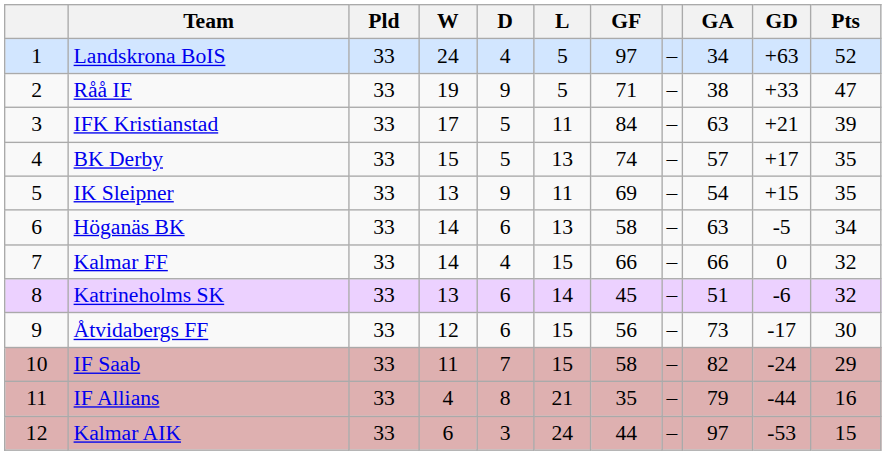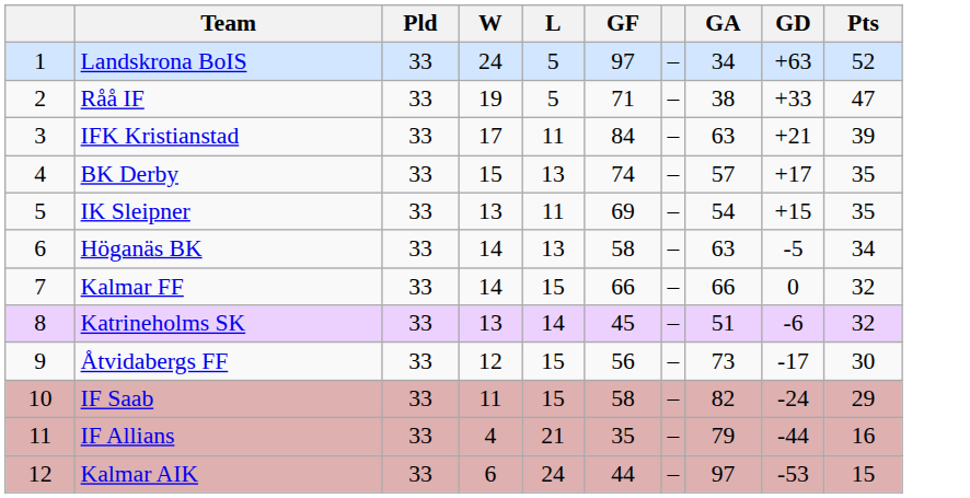 <table class="wikitable" style="text-align: center;">
 <tr>
 <th style="width: 40px;"></th>
 <th style="width: 200px;">Team</th>
 <th style="width: 45px;">Pld</th>
 <th style="width: 35px;">W</th>
-<th style="width: 35px;">D</th>
 <th style="width: 35px;">L</th>
 <th style="width: 45px;">GF</th>
 <th></th>
 <th style="width: 45px;">GA</th>
 <th style="width: 35px;">GD</th>
 <th style="width: 45px;">Pts</th>
 </tr>
 <tr style="background: #d2e6ff">
 <td>1</td>
 <td style="text-align: left;"><a href='#'>Landskrona BoIS</a></td>
 <td>33</td>
 <td>24</td>
-<td>4</td>
 <td>5</td>
 <td>97</td>
 <td>–</td>
 <td>34</td>
 <td>+63</td>
 <td>52</td>
 </tr>
 <tr>
 <td>2</td>
 <td style="text-align: left;"><a href='#'>Råå IF</a></td>
 <td>33</td>
 <td>19</td>
-<td>9</td>
 <td>5</td>
 <td>71</td>
 <td>–</td>
 <td>38</td>
 <td>+33</td>
 <td>47</td>
 </tr>
 <tr>
 <td>3</td>
 <td style="text-align: left;"><a href='#'>IFK Kristianstad</a></td>
 <td>33</td>
 <td>17</td>
-<td>5</td>
 <td>11</td>
 <td>84</td>
 <td>–</td>
 <td>63</td>
 <td>+21</td>
 <td>39</td>
 </tr>
 <tr>
 <td>4</td>
 <td style="text-align: left;"><a href='#'>BK Derby</a></td>
 <td>33</td>
 <td>15</td>
-<td>5</td>
 <td>13</td>
 <td>74</td>
 <td>–</td>
 <td>57</td>
 <td>+17</td>
 <td>35</td>
 </tr>
 <tr>
 <td>5</td>
 <td style="text-align: left;"><a href='#'>IK Sleipner</a></td>
 <td>33</td>
 <td>13</td>
-<td>9</td>
 <td>11</td>
 <td>69</td>
 <td>–</td>
 <td>54</td>
 <td>+15</td>
 <td>35</td>
 </tr>
 <tr>
 <td>6</td>
 <td style="text-align: left;"><a href='#'>Höganäs BK</a></td>
 <td>33</td>
 <td>14</td>
-<td>6</td>
 <td>13</td>
 <td>58</td>
 <td>–</td>
 <td>63</td>
 <td>-5</td>
 <td>34</td>
 </tr>
 <tr>
 <td>7</td>
 <td style="text-align: left;"><a href='#'>Kalmar FF</a></td>
 <td>33</td>
 <td>14</td>
-<td>4</td>
 <td>15</td>
 <td>66</td>
 <td>–</td>
 <td>66</td>
 <td>0</td>
 <td>32</td>
 </tr>
 <tr style="background: #ecd1ff">
 <td>8</td>
 <td style="text-align: left;"><a href='#'>Katrineholms SK</a></td>
 <td>33</td>
 <td>13</td>
-<td>6</td>
 <td>14</td>
 <td>45</td>
 <td>–</td>
 <td>51</td>
 <td>-6</td>
 <td>32</td>
 </tr>
 <tr>
 <td>9</td>
 <td style="text-align: left;"><a href='#'>Åtvidabergs FF</a></td>
 <td>33</td>
 <td>12</td>
-<td>6</td>
 <td>15</td>
 <td>56</td>
 <td>–</td>
 <td>73</td>
 <td>-17</td>
 <td>30</td>
 </tr>
 <tr style="background: #deb0b0">
 <td>10</td>
 <td style="text-align: left;"><a href='#'>IF Saab</a></td>
 <td>33</td>
 <td>11</td>
-<td>7</td>
 <td>15</td>
 <td>58</td>
 <td>–</td>
 <td>82</td>
 <td>-24</td>
 <td>29</td>
 </tr>
 <tr style="background: #deb0b0">
 <td>11</td>
 <td style="text-align: left;"><a href='#'>IF Allians</a></td>
 <td>33</td>
 <td>4</td>
-<td>8</td>
 <td>21</td>
 <td>35</td>
 <td>–</td>
 <td>79</td>
 <td>-44</td>
 <td>16</td>
 </tr>
 <tr style="background: #deb0b0">
 <td>12</td>
 <td style="text-align: left;"><a href='#'>Kalmar AIK</a></td>
 <td>33</td>
 <td>6</td>
-<td>3</td>
 <td>24</td>
 <td>44</td>
 <td>–</td>
 <td>97</td>
 <td>-53</td>
 <td>15</td>
 </tr>
 </table>
